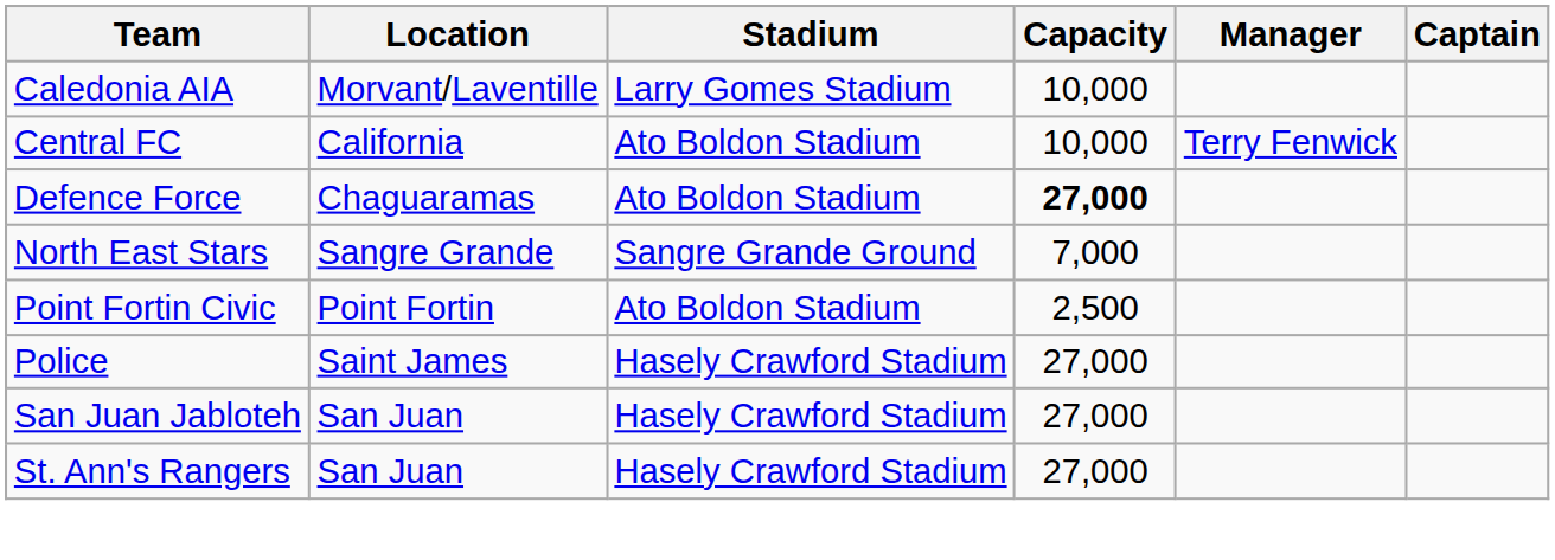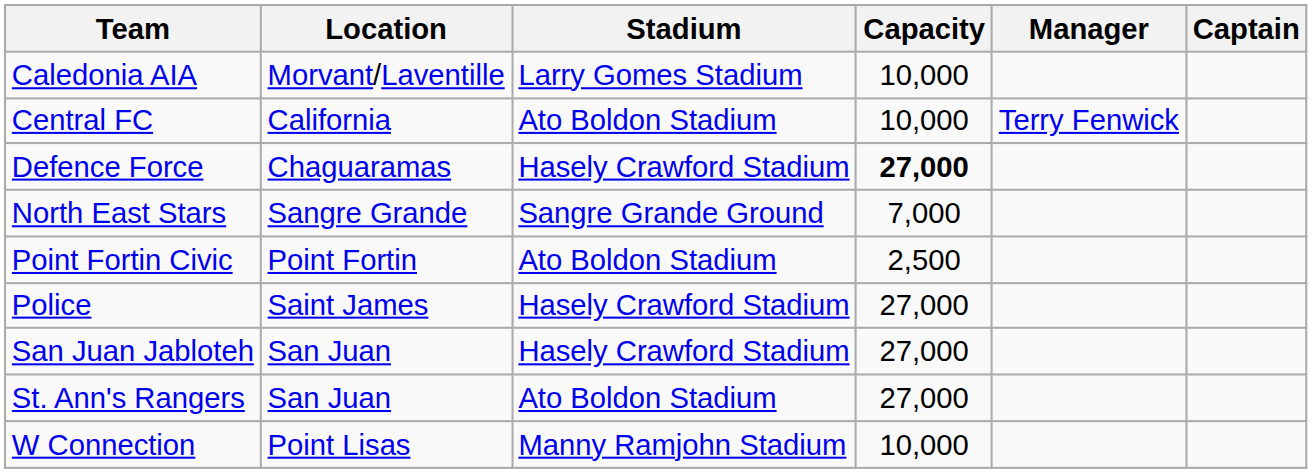 <table class="sortable wikitable" style="font-size:90%;">
 <tr>
 <th>Team</th>
 <th>Location</th>
 <th>Stadium</th>
 <th>Capacity</th>
 <th>Manager</th>
 <th>Captain</th>
 </tr>
 <tr>
 <td><a href='#'>Caledonia AIA</a></td>
 <td><a href='#'>Morvant</a>/<a href='#'>Laventille</a></td>
 <td><a href='#'>Larry Gomes Stadium</a></td>
 <td align=center>10,000</td>
 <td> </td>
 <td> </td>
 </tr>
 <tr>
 <td><a href='#'>Central FC</a></td>
 <td><a href='#'>California</a></td>
 <td><a href='#'>Ato Boldon Stadium</a></td>
 <td align=center>10,000</td>
 <td> <a href='#'>Terry Fenwick</a></td>
 <td> </td>
 </tr>
 <tr>
 <td><a href='#'>Defence Force</a></td>
 <td><a href='#'>Chaguaramas</a></td>
-<td><a href='#'>Ato Boldon Stadium</a></td>
+<td><a href='#'>Hasely Crawford Stadium</a></td>
 <td align=center><strong>27,000</strong></td>
 <td> </td>
 <td> </td>
 </tr>
 <tr>
 <td><a href='#'>North East Stars</a></td>
 <td><a href='#'>Sangre Grande</a></td>
 <td><a href='#'>Sangre Grande Ground</a></td>
 <td align=center>7,000</td>
 <td> </td>
 <td> </td>
 </tr>
 <tr>
 <td><a href='#'>Point Fortin Civic</a></td>
 <td><a href='#'>Point Fortin</a></td>
 <td><a href='#'>Ato Boldon Stadium</a></td>
 <td align=center>2,500</td>
 <td> </td>
 <td> </td>
 </tr>
 <tr>
 <td><a href='#'>Police</a></td>
 <td><a href='#'>Saint James</a></td>
 <td><a href='#'>Hasely Crawford Stadium</a></td>
 <td align=center>27,000</td>
 <td> </td>
 <td> </td>
 </tr>
 <tr>
 <td><a href='#'>San Juan Jabloteh</a></td>
 <td><a href='#'>San Juan</a></td>
 <td><a href='#'>Hasely Crawford Stadium</a></td>
 <td align=center>27,000</td>
 <td> </td>
 <td> </td>
 </tr>
 <tr>
 <td><a href='#'>St. Ann's Rangers</a></td>
 <td><a href='#'>San Juan</a></td>
-<td><a href='#'>Hasely Crawford Stadium</a></td>
+<td><a href='#'>Ato Boldon Stadium</a></td>
 <td align=center>27,000</td>
 <td> </td>
 <td> </td>
 </tr>
+<tr>
+<td><a href='#'>W Connection</a></td>
+<td><a href='#'>Point Lisas</a></td>
+<td><a href='#'>Manny Ramjohn Stadium</a></td>
+<td align=center>10,000</td>
+<td> </td>
+<td> </td>
+</tr>
 </table>
